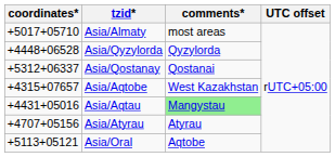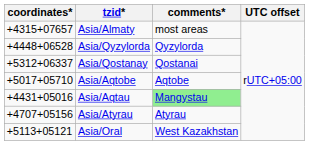 <table class="wikitable sortable">
 <tr>
 <th>coordinates*</th>
 <th><a href='#'>tzid</a>*</th>
 <th>comments*</th>
 <th>UTC offset</th>
 </tr>
 <tr>
-<td>+5017+05710</td>
+<td>+4315+07657</td>
 <td><a href='#'>Asia/Almaty</a></td>
 <td>most areas</td>
 <td rowspan="7"><span>r</span><a href='#'>UTC+05:00</a></td>
 </tr>
 <tr --->
 <td>+4448+06528</td>
 <td><a href='#'>Asia/Qyzylorda</a></td>
 <td><a href='#'>Qyzylorda</a></td>
 </tr>
 <tr --->
 <td>+5312+06337</td>
 <td><a href='#'>Asia/Qostanay</a></td>
 <td><a href='#'>Qostanai</a></td>
 </tr>
 <tr --->
-<td>+4315+07657</td>
+<td>+5017+05710</td>
 <td><a href='#'>Asia/Aqtobe</a></td>
-<td><a href='#'>West Kazakhstan</a></td>
+<td><a href='#'>Aqtobe</a></td>
 </tr>
 <tr --->
 <td>+4431+05016</td>
 <td><a href='#'>Asia/Aqtau</a></td>
 <td style="background: lightgreen;"><a href='#'>Mangystau</a></td>
 </tr>
 <tr --->
 <td>+4707+05156</td>
 <td><a href='#'>Asia/Atyrau</a></td>
 <td><a href='#'>Atyrau</a></td>
 </tr>
 <tr --->
 <td>+5113+05121</td>
 <td><a href='#'>Asia/Oral</a></td>
-<td><a href='#'>Aqtobe</a></td>
+<td><a href='#'>West Kazakhstan</a></td>
 </tr>
 </table>
